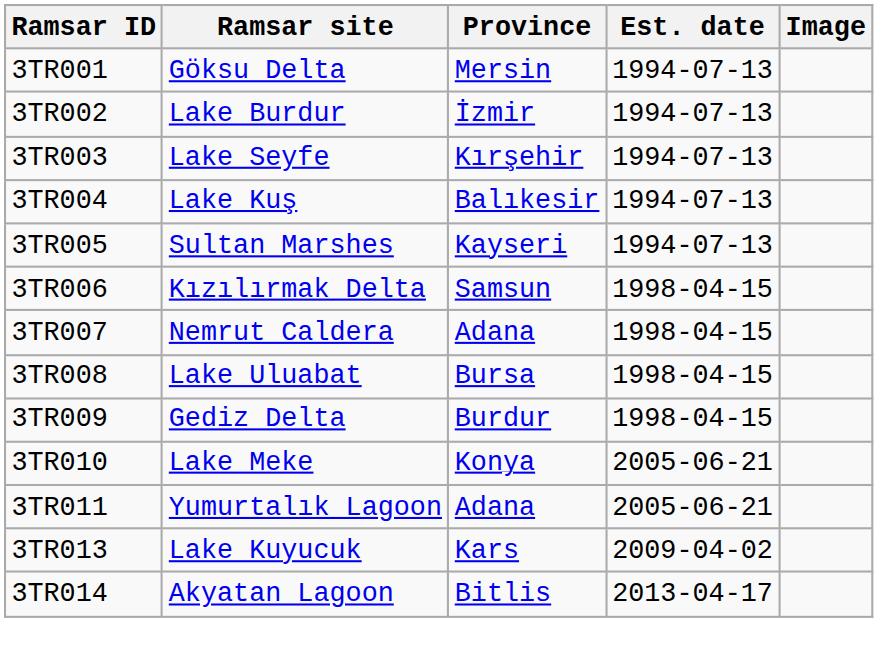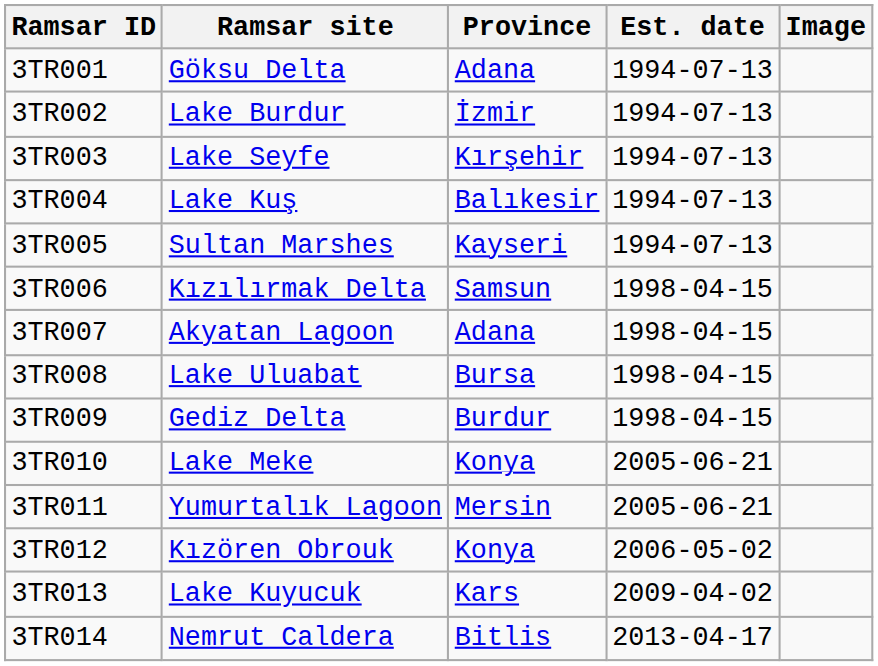 <table class="wikitable sortable">
 <tr>
 <th>Ramsar ID</th>
 <th>Ramsar site</th>
 <th>Province</th>
 <th>Est. date</th>
 <th>Image</th>
 </tr>
 <tr>
 <td>3TR001</td>
 <td><a href='#'>Göksu Delta</a></td>
-<td><a href='#'>Mersin</a></td>
+<td><a href='#'>Adana</a></td>
 <td>1994-07-13</td>
 <td></td>
 </tr>
 <tr>
 <td>3TR002</td>
 <td><a href='#'>Lake Burdur</a></td>
 <td><a href='#'>İzmir</a></td>
 <td>1994-07-13</td>
 <td></td>
 </tr>
 <tr>
 <td>3TR003</td>
 <td><a href='#'>Lake Seyfe</a></td>
 <td><a href='#'>Kırşehir</a></td>
 <td>1994-07-13</td>
 <td></td>
 </tr>
 <tr>
 <td>3TR004</td>
 <td><a href='#'>Lake Kuş</a></td>
 <td><a href='#'>Balıkesir</a></td>
 <td>1994-07-13</td>
 <td></td>
 </tr>
 <tr>
 <td>3TR005</td>
 <td><a href='#'>Sultan Marshes</a></td>
 <td><a href='#'>Kayseri</a></td>
 <td>1994-07-13</td>
 <td></td>
 </tr>
 <tr>
 <td>3TR006</td>
 <td><a href='#'>Kızılırmak Delta</a></td>
 <td><a href='#'>Samsun</a></td>
 <td>1998-04-15</td>
 <td></td>
 </tr>
 <tr>
 <td>3TR007</td>
-<td><a href='#'>Nemrut Caldera</a></td>
+<td><a href='#'>Akyatan Lagoon</a></td>
 <td><a href='#'>Adana</a></td>
 <td>1998-04-15</td>
 <td></td>
 </tr>
 <tr>
 <td>3TR008</td>
 <td><a href='#'>Lake Uluabat</a></td>
 <td><a href='#'>Bursa</a></td>
 <td>1998-04-15</td>
 <td></td>
 </tr>
 <tr>
 <td>3TR009</td>
 <td><a href='#'>Gediz Delta</a></td>
 <td><a href='#'>Burdur</a></td>
 <td>1998-04-15</td>
 <td></td>
 </tr>
 <tr>
 <td>3TR010</td>
 <td><a href='#'>Lake Meke</a></td>
 <td><a href='#'>Konya</a></td>
 <td>2005-06-21</td>
 <td></td>
 </tr>
 <tr>
 <td>3TR011</td>
 <td><a href='#'>Yumurtalık Lagoon</a></td>
-<td><a href='#'>Adana</a></td>
+<td><a href='#'>Mersin</a></td>
 <td>2005-06-21</td>
+<td></td>
+</tr>
+<tr>
+<td>3TR012</td>
+<td><a href='#'>Kızören Obrouk</a></td>
+<td><a href='#'>Konya</a></td>
+<td>2006-05-02</td>
 <td></td>
 </tr>
 <tr>
 <td>3TR013</td>
 <td><a href='#'>Lake Kuyucuk</a></td>
 <td><a href='#'>Kars</a></td>
 <td>2009-04-02</td>
 <td></td>
 </tr>
 <tr>
 <td>3TR014</td>
-<td><a href='#'>Akyatan Lagoon</a></td>
+<td><a href='#'>Nemrut Caldera</a></td>
 <td><a href='#'>Bitlis</a></td>
 <td>2013-04-17</td>
 <td></td>
 </tr>
 </table>
